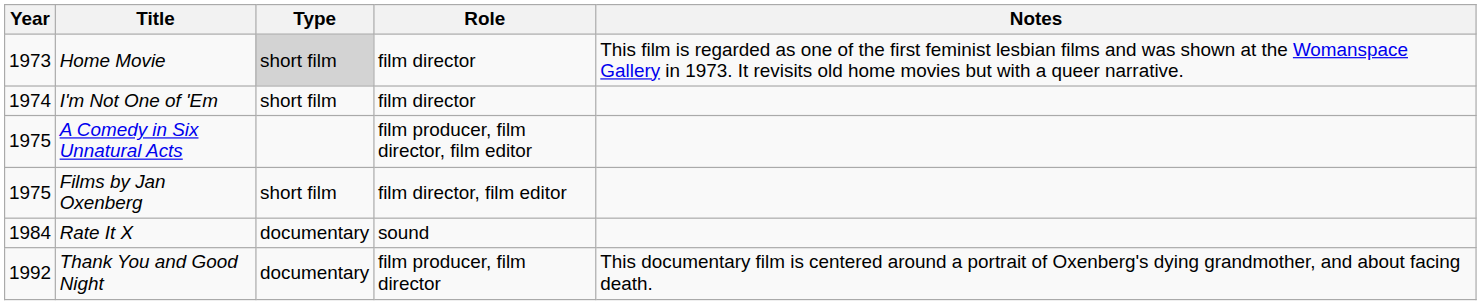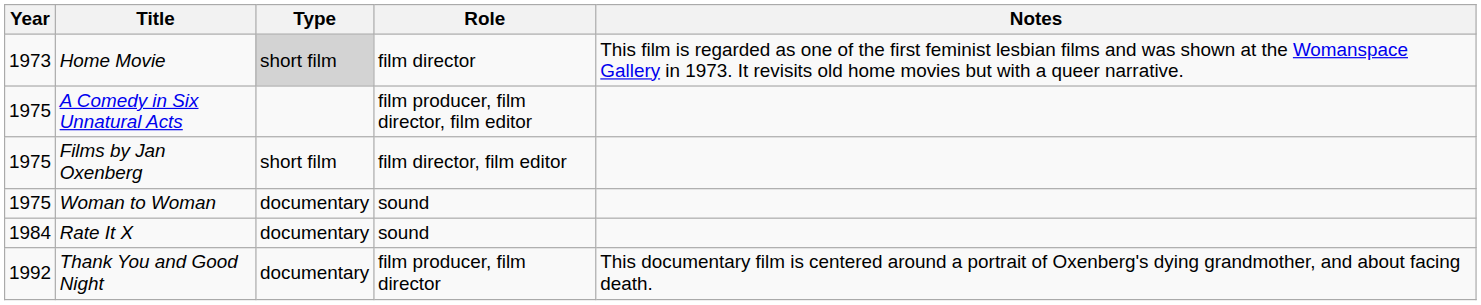 <table class="wikitable sortable">
 <tr>
 <th>Year</th>
 <th>Title</th>
 <th>Type</th>
 <th>Role</th>
 <th>Notes</th>
 </tr>
 <tr>
 <td>1973</td>
 <td><em>Home Movie</em></td>
 <td style="background: lightgrey;">short film</td>
 <td>film director</td>
 <td>This film is regarded as one of the first feminist lesbian films and was shown at the <a href='#'>Womanspace Gallery</a> in 1973. It revisits old home movies but with a queer narrative.</td>
 </tr>
 <tr>
-<td>1974</td>
-<td><em>I'm Not One of 'Em</em></td>
-<td>short film</td>
-<td>film director</td>
-<td></td>
-</tr>
-<tr>
 <td>1975</td>
 <td><em><a href='#'>A Comedy in Six Unnatural Acts</a></em></td>
 <td></td>
 <td>film producer, film director, film editor</td>
 <td></td>
 </tr>
 <tr>
 <td>1975</td>
 <td><em>Films by Jan Oxenberg</em></td>
 <td>short film</td>
 <td>film director, film editor</td>
+<td></td>
+</tr>
+<tr>
+<td>1975</td>
+<td><em>Woman to Woman</em></td>
+<td>documentary</td>
+<td>sound</td>
 <td></td>
 </tr>
 <tr>
 <td>1984</td>
 <td><em>Rate It X</em></td>
 <td>documentary</td>
 <td>sound</td>
 <td></td>
 </tr>
 <tr>
 <td>1992</td>
 <td><em>Thank You and Good Night</em></td>
 <td>documentary</td>
 <td>film producer, film director</td>
 <td>This documentary film is centered around a portrait of Oxenberg's dying grandmother, and about facing death.</td>
 </tr>
 </table>
